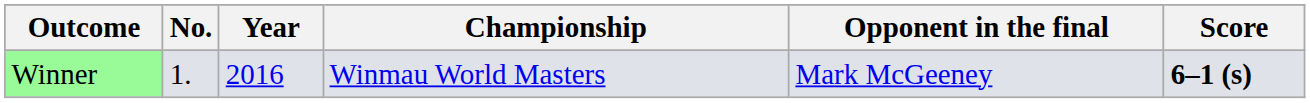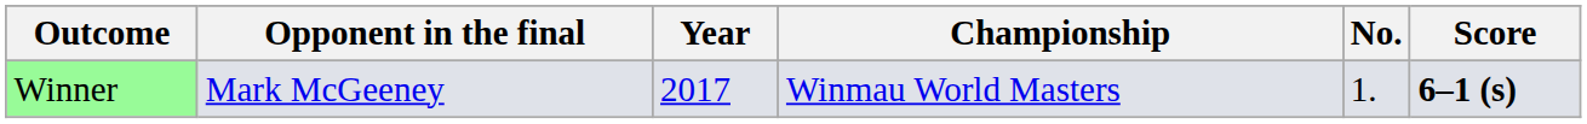 <table class="sortable wikitable">
 <tr>
 <th style="width:80px;">Outcome</th>
-<th style="width:20px;">No.</th>
+<th style="width:200px;">Opponent in the final</th>
 <th style="width:50px;">Year</th>
 <th style="width:250px;">Championship</th>
-<th style="width:200px;">Opponent in the final</th>
+<th style="width:20px;">No.</th>
 <th style="width:70px;">Score</th>
 </tr>
 <tr style="background:#dfe2e9;">
 <td style="background:#98FB98">Winner</td>
+<td> <a href='#'>Mark McGeeney</a></td>
+<td><a href='#'>2017</a></td>
+<td><a href='#'>Winmau World Masters</a></td>
 <td>1.</td>
-<td><a href='#'>2016</a></td>
-<td><a href='#'>Winmau World Masters</a></td>
-<td> <a href='#'>Mark McGeeney</a></td>
 <td><strong>6–1 (s)</strong></td>
 </tr>
 </table>
